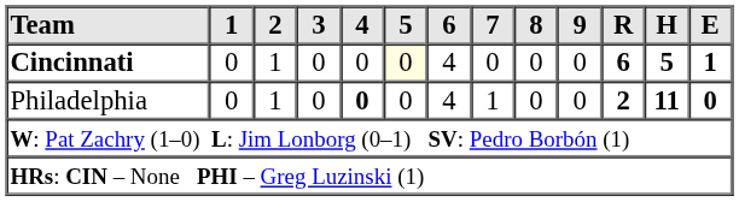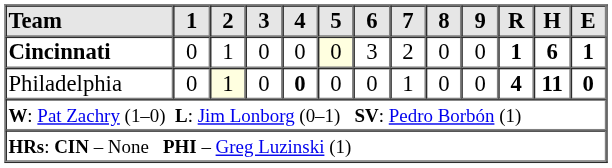 <table border=1 cellspacing=0 width=425 style="margin-left:3em;">
 <tr style="text-align:center; background-color:#e6e6e6;">
 <th align=left width=28%>Team</th>
 <th width=6%>1</th>
 <th width=6%>2</th>
 <th width=6%>3</th>
 <th width=6%>4</th>
 <th width=6%>5</th>
 <th width=6%>6</th>
 <th width=6%>7</th>
 <th width=6%>8</th>
 <th width=6%>9</th>
 <th width=6%>R</th>
 <th width=6%>H</th>
 <th width=6%>E</th>
 </tr>
 <tr style="text-align:center;">
 <td align=left><strong>Cincinnati</strong></td>
 <td>0</td>
 <td>1</td>
 <td>0</td>
 <td>0</td>
 <td style="background: lightyellow;">0</td>
-<td>4</td>
+<td>3</td>
+<td>2</td>
 <td>0</td>
 <td>0</td>
-<td>0</td>
+<td><strong>1</strong></td>
 <td><strong>6</strong></td>
-<td><strong>5</strong></td>
 <td><strong>1</strong></td>
 </tr>
 <tr style="text-align:center;">
 <td align=left>Philadelphia</td>
 <td>0</td>
-<td>1</td>
+<td style="background: lightyellow;">1</td>
 <td>0</td>
 <td><strong>0</strong></td>
 <td>0</td>
-<td>4</td>
+<td>0</td>
 <td>1</td>
 <td>0</td>
 <td>0</td>
-<td><strong>2</strong></td>
+<td><strong>4</strong></td>
 <td><strong>11</strong></td>
 <td><strong>0</strong></td>
 </tr>
 <tr style="text-align:left;">
 <td colspan=14><small><strong>W</strong>: <a href='#'>Pat Zachry</a> (1–0)  <strong>L</strong>: <a href='#'>Jim Lonborg</a> (0–1)   <strong>SV</strong>: <a href='#'>Pedro Borbón</a> (1)</small></td>
 </tr>
 <tr style="text-align:left;">
 <td colspan=14><small><strong>HRs</strong>: <strong>CIN</strong> – None   <strong>PHI</strong> – <a href='#'>Greg Luzinski</a> (1)</small></td>
 </tr>
 </table>
